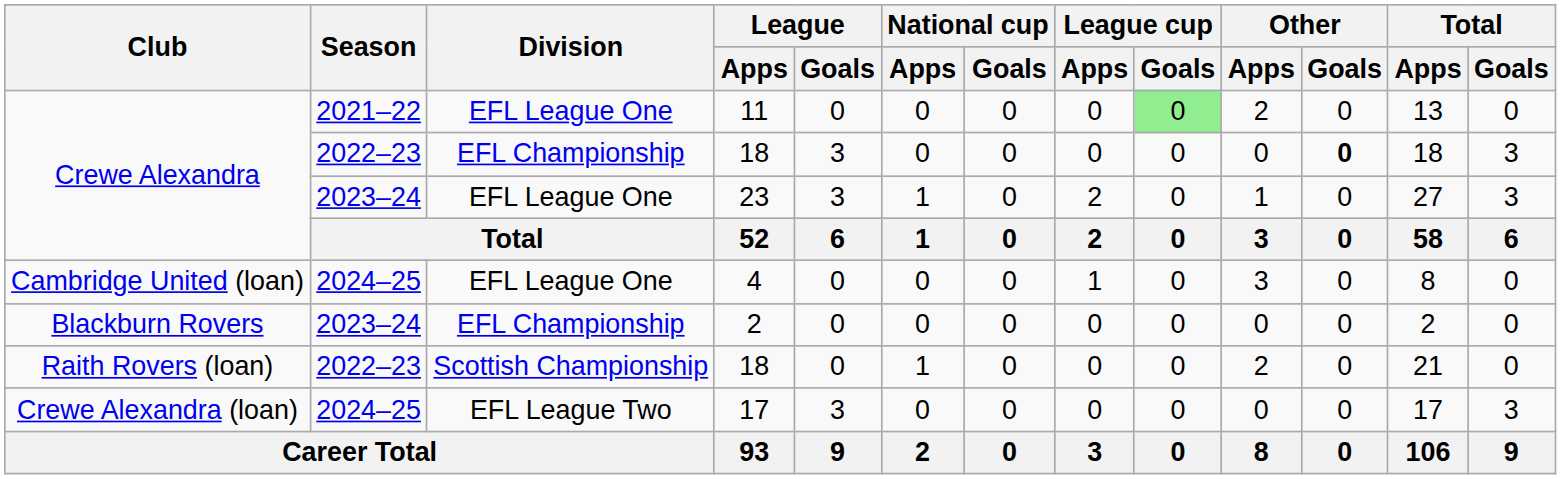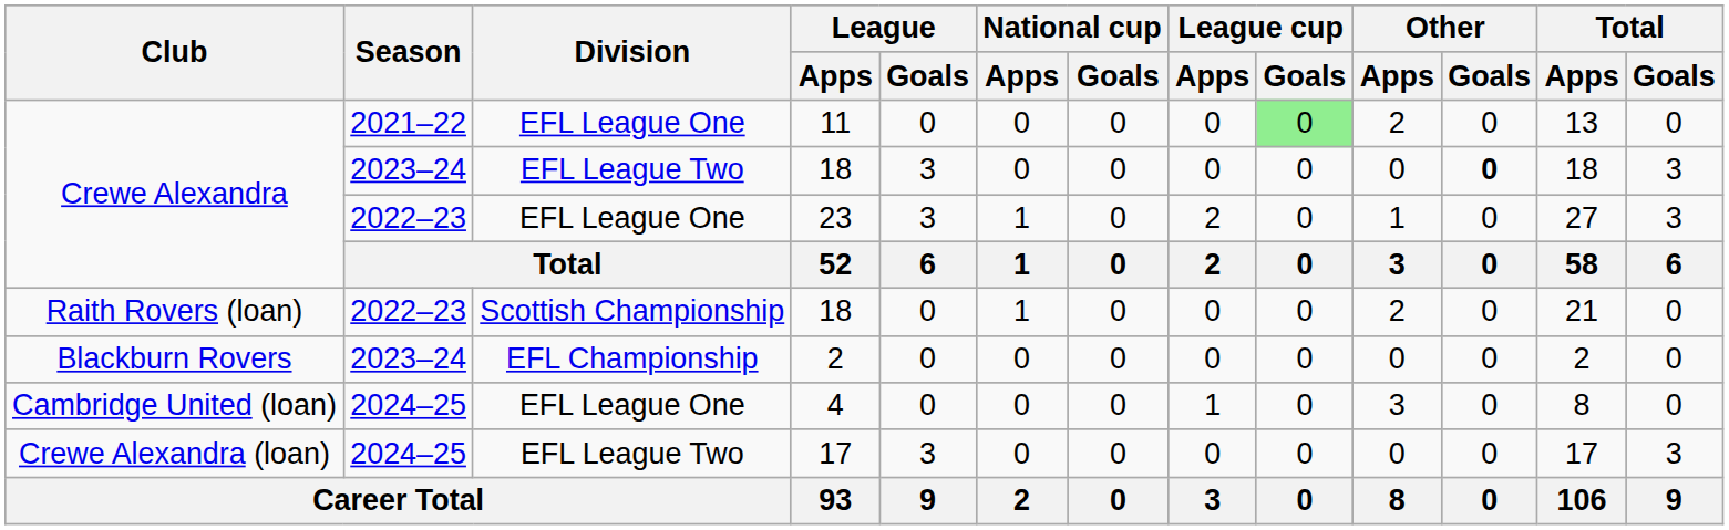 <table class="wikitable" style="text-align:center;">
 <tr>
 <th rowspan="2">Club</th>
 <th rowspan="2">Season</th>
 <th rowspan="2">Division</th>
 <th colspan="2">League</th>
 <th colspan="2">National cup</th>
 <th colspan="2">League cup</th>
 <th colspan="2">Other</th>
 <th colspan="2">Total</th>
 </tr>
 <tr>
 <th>Apps</th>
 <th>Goals</th>
 <th>Apps</th>
 <th>Goals</th>
 <th>Apps</th>
 <th>Goals</th>
 <th>Apps</th>
 <th>Goals</th>
 <th>Apps</th>
 <th>Goals</th>
 </tr>
 <tr>
 <td rowspan="4"><a href='#'>Crewe Alexandra</a></td>
 <td><a href='#'>2021–22</a></td>
 <td><a href='#'>EFL League One</a></td>
 <td>11</td>
 <td>0</td>
 <td>0</td>
 <td>0</td>
 <td>0</td>
 <td style="background: lightgreen;">0</td>
 <td>2</td>
 <td>0</td>
 <td>13</td>
 <td>0</td>
 </tr>
 <tr>
-<td><a href='#'>2022–23</a></td>
-<td><a href='#'>EFL Championship</a></td>
+<td><a href='#'>2023–24</a></td>
+<td><a href='#'>EFL League Two</a></td>
 <td>18</td>
 <td>3</td>
 <td>0</td>
 <td>0</td>
 <td>0</td>
 <td>0</td>
 <td>0</td>
 <td><strong>0</strong></td>
 <td>18</td>
 <td>3</td>
 </tr>
 <tr>
-<td><a href='#'>2023–24</a></td>
+<td><a href='#'>2022–23</a></td>
 <td>EFL League One</td>
 <td>23</td>
 <td>3</td>
 <td>1</td>
 <td>0</td>
 <td>2</td>
 <td>0</td>
 <td>1</td>
 <td>0</td>
 <td>27</td>
 <td>3</td>
 </tr>
 <tr>
 <th colspan="2">Total</th>
 <th>52</th>
 <th>6</th>
 <th>1</th>
 <th>0</th>
 <th>2</th>
 <th>0</th>
 <th>3</th>
 <th>0</th>
 <th>58</th>
 <th>6</th>
 </tr>
 <tr>
-<td><a href='#'>Cambridge United</a> (loan)</td>
-<td><a href='#'>2024–25</a></td>
-<td>EFL League One</td>
-<td>4</td>
+<td><a href='#'>Raith Rovers</a> (loan)</td>
+<td><a href='#'>2022–23</a></td>
+<td><a href='#'>Scottish Championship</a></td>
+<td>18</td>
+<td>0</td>
+<td>1</td>
 <td>0</td>
 <td>0</td>
 <td>0</td>
-<td>1</td>
+<td>2</td>
 <td>0</td>
-<td>3</td>
-<td>0</td>
-<td>8</td>
+<td>21</td>
 <td>0</td>
 </tr>
 <tr>
 <td><a href='#'>Blackburn Rovers</a></td>
 <td><a href='#'>2023–24</a></td>
 <td><a href='#'>EFL Championship</a></td>
 <td>2</td>
 <td>0</td>
 <td>0</td>
 <td>0</td>
 <td>0</td>
 <td>0</td>
 <td>0</td>
 <td>0</td>
 <td>2</td>
 <td>0</td>
 </tr>
 <tr>
-<td><a href='#'>Raith Rovers</a> (loan)</td>
-<td><a href='#'>2022–23</a></td>
-<td><a href='#'>Scottish Championship</a></td>
-<td>18</td>
+<td><a href='#'>Cambridge United</a> (loan)</td>
+<td><a href='#'>2024–25</a></td>
+<td>EFL League One</td>
+<td>4</td>
+<td>0</td>
+<td>0</td>
 <td>0</td>
 <td>1</td>
 <td>0</td>
+<td>3</td>
 <td>0</td>
-<td>0</td>
-<td>2</td>
-<td>0</td>
-<td>21</td>
+<td>8</td>
 <td>0</td>
 </tr>
 <tr>
 <td><a href='#'>Crewe Alexandra</a> (loan)</td>
 <td><a href='#'>2024–25</a></td>
 <td>EFL League Two</td>
 <td>17</td>
 <td>3</td>
 <td>0</td>
 <td>0</td>
 <td>0</td>
 <td>0</td>
 <td>0</td>
 <td>0</td>
 <td>17</td>
 <td>3</td>
 </tr>
 <tr>
 <th colspan="3">Career Total</th>
 <th>93</th>
 <th>9</th>
 <th>2</th>
 <th>0</th>
 <th>3</th>
 <th>0</th>
 <th>8</th>
 <th>0</th>
 <th>106</th>
 <th>9</th>
 </tr>
 </table>
